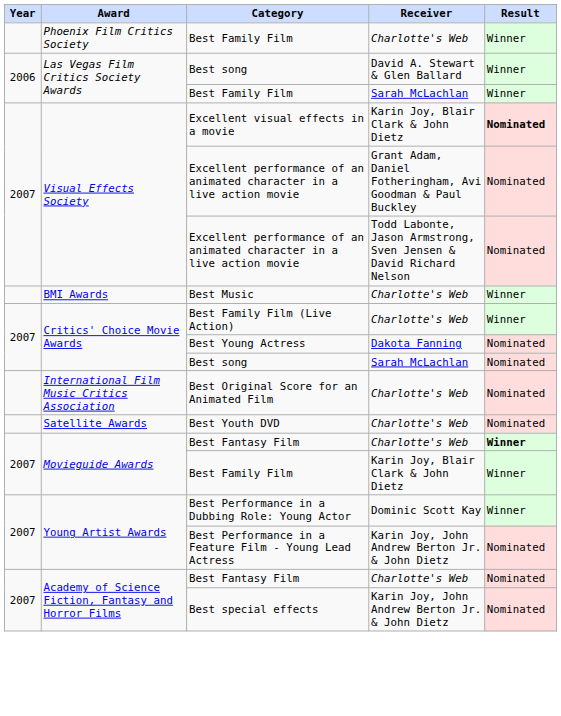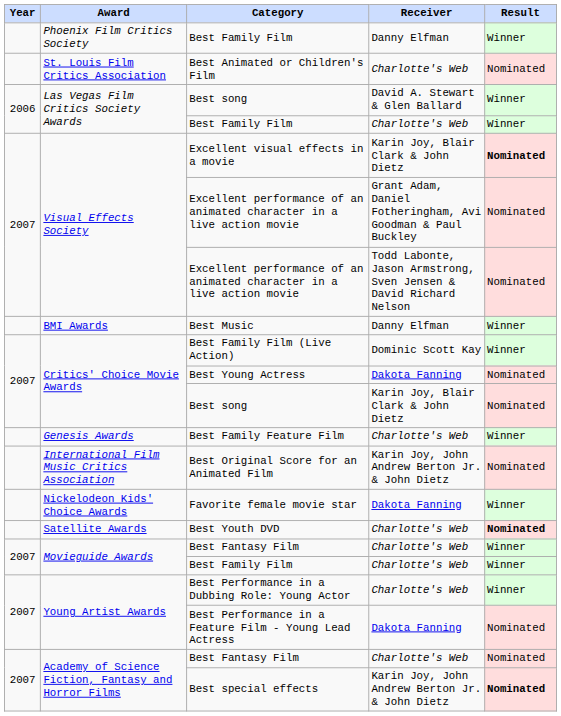 <table width=68% class="wikitable" style="font-size: 90%; background: #F9F9F9;">
 <tr>
 <th width=3% style="background:#ccddff">Year</th>
 <th width=20% style="background:#ccddff">Award</th>
 <th width=25% style="background:#ccddff">Category</th>
 <th width=15% style="background:#ccddff">Receiver</th>
 <th width=5% style="background:#ccddff">Result</th>
 </tr>
 <tr>
 <td></td>
 <td><em>Phoenix Film Critics Society</em></td>
 <td>Best Family Film</td>
+<td>Danny Elfman</td>
+<td style="background: #ddffdd">Winner</td>
+</tr>
+<tr>
+<td></td>
+<td><a href='#'>St. Louis Film Critics Association</a></td>
+<td>Best Animated or Children's Film</td>
 <td><em>Charlotte's Web</em></td>
-<td style="background: #ddffdd">Winner</td>
+<td style="background: #ffdddd">Nominated</td>
 </tr>
 <tr>
 <td rowspan=2 style="text-align:center;">2006</td>
 <td rowspan=2><em>Las Vegas Film Critics Society Awards</em></td>
 <td>Best song</td>
 <td>David A. Stewart & Glen Ballard</td>
 <td style="background: #ddffdd">Winner</td>
 </tr>
 <tr>
 <td>Best Family Film</td>
-<td><a href='#'>Sarah McLachlan</a></td>
+<td><em>Charlotte's Web</em></td>
 <td style="background: #ddffdd">Winner</td>
 </tr>
 <tr>
 <td rowspan=3 style="text-align:center;">2007</td>
 <td rowspan=3><em><a href='#'>Visual Effects Society</a></em></td>
 <td>Excellent visual effects in a movie</td>
 <td>Karin Joy, Blair Clark & John Dietz</td>
 <td style="background: #ffdddd"><strong>Nominated</strong></td>
 </tr>
 <tr>
 <td>Excellent performance of an animated character in a live action movie</td>
 <td>Grant Adam, Daniel Fotheringham, Avi Goodman & Paul Buckley</td>
 <td style="background: #ffdddd">Nominated</td>
 </tr>
 <tr>
 <td>Excellent performance of an animated character in a live action movie</td>
 <td>Todd Labonte, Jason Armstrong, Sven Jensen & David Richard Nelson</td>
 <td style="background: #ffdddd">Nominated</td>
 </tr>
 <tr>
 <td></td>
 <td><a href='#'>BMI Awards</a></td>
 <td>Best Music</td>
-<td><em>Charlotte's Web</em></td>
+<td>Danny Elfman</td>
 <td style="background: #ddffdd">Winner</td>
 </tr>
 <tr>
 <td rowspan=3 style="text-align:center;">2007</td>
 <td rowspan=3><a href='#'>Critics' Choice Movie Awards</a></td>
 <td>Best Family Film (Live Action)</td>
-<td><em>Charlotte's Web</em></td>
+<td>Dominic Scott Kay</td>
 <td style="background: #ddffdd">Winner</td>
 </tr>
 <tr>
 <td>Best Young Actress</td>
 <td><a href='#'>Dakota Fanning</a></td>
 <td style="background: #ffdddd">Nominated</td>
 </tr>
 <tr>
 <td>Best song</td>
-<td><a href='#'>Sarah McLachlan</a></td>
+<td>Karin Joy, Blair Clark & John Dietz</td>
 <td style="background: #ffdddd">Nominated</td>
+</tr>
+<tr>
+<td></td>
+<td><em><a href='#'>Genesis Awards</a></em></td>
+<td>Best Family Feature Film</td>
+<td><em>Charlotte's Web</em></td>
+<td style="background: #ddffdd">Winner</td>
 </tr>
 <tr>
 <td></td>
 <td><em><a href='#'>International Film Music Critics Association</a></em></td>
 <td>Best Original Score for an Animated Film</td>
-<td><em>Charlotte's Web</em></td>
+<td>Karin Joy, John Andrew Berton Jr. & John Dietz</td>
 <td style="background: #ffdddd">Nominated</td>
+</tr>
+<tr>
+<td></td>
+<td><a href='#'>Nickelodeon Kids' Choice Awards</a></td>
+<td>Favorite female movie star</td>
+<td><a href='#'>Dakota Fanning</a></td>
+<td style="background: #ddffdd">Winner</td>
 </tr>
 <tr>
 <td></td>
 <td><a href='#'>Satellite Awards</a></td>
 <td>Best Youth DVD</td>
 <td><em>Charlotte's Web</em></td>
-<td style="background: #ffdddd">Nominated</td>
+<td style="background: #ffdddd"><strong>Nominated</strong></td>
 </tr>
 <tr>
 <td rowspan=2 style="text-align:center;">2007</td>
 <td rowspan=2><em><a href='#'>Movieguide Awards</a></em></td>
 <td>Best Fantasy Film</td>
 <td><em>Charlotte's Web</em></td>
-<td style="background: #ddffdd"><strong>Winner</strong></td>
+<td style="background: #ddffdd">Winner</td>
 </tr>
 <tr>
 <td>Best Family Film</td>
-<td>Karin Joy, Blair Clark & John Dietz</td>
+<td><em>Charlotte's Web</em></td>
 <td style="background: #ddffdd">Winner</td>
 </tr>
 <tr>
 <td rowspan=2 style="text-align:center;">2007</td>
 <td rowspan=2><a href='#'>Young Artist Awards</a></td>
 <td>Best Performance in a Dubbing Role: Young Actor</td>
-<td>Dominic Scott Kay</td>
+<td><em>Charlotte's Web</em></td>
 <td style="background: #ddffdd">Winner</td>
 </tr>
 <tr>
 <td>Best Performance in a Feature Film - Young Lead Actress</td>
-<td>Karin Joy, John Andrew Berton Jr. & John Dietz</td>
+<td><a href='#'>Dakota Fanning</a></td>
 <td style="background: #ffdddd">Nominated</td>
 </tr>
 <tr>
 <td rowspan=2 style="text-align:center;">2007</td>
 <td rowspan=2><a href='#'>Academy of Science Fiction, Fantasy and Horror Films</a></td>
 <td>Best Fantasy Film</td>
 <td><em>Charlotte's Web</em></td>
 <td style="background: #ffdddd">Nominated</td>
 </tr>
 <tr>
 <td>Best special effects</td>
 <td>Karin Joy, John Andrew Berton Jr. & John Dietz</td>
-<td style="background: #ffdddd">Nominated</td>
+<td style="background: #ffdddd"><strong>Nominated</strong></td>
 </tr>
 </table>
